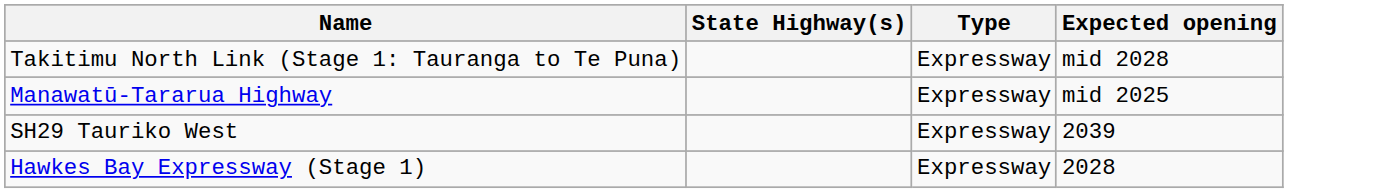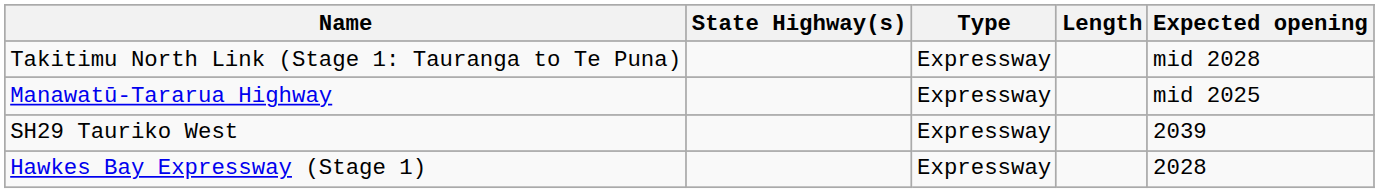 <table class="wikitable sortable">
 <tr>
 <th>Name</th>
 <th>State Highway(s)</th>
 <th>Type</th>
+<th>Length</th>
 <th>Expected opening</th>
 </tr>
 <tr>
 <td>Takitimu North Link (Stage 1: Tauranga to Te Puna)</td>
 <td></td>
 <td>Expressway</td>
+<td></td>
 <td>mid 2028</td>
 </tr>
 <tr>
 <td><a href='#'>Manawatū-Tararua Highway</a></td>
 <td></td>
 <td>Expressway</td>
+<td></td>
 <td>mid 2025</td>
 </tr>
 <tr>
 <td>SH29 Tauriko West</td>
 <td></td>
 <td>Expressway</td>
+<td></td>
 <td>2039</td>
 </tr>
 <tr>
 <td><a href='#'>Hawkes Bay Expressway</a> (Stage 1)</td>
 <td></td>
 <td>Expressway</td>
+<td></td>
 <td>2028</td>
 </tr>
 </table>
